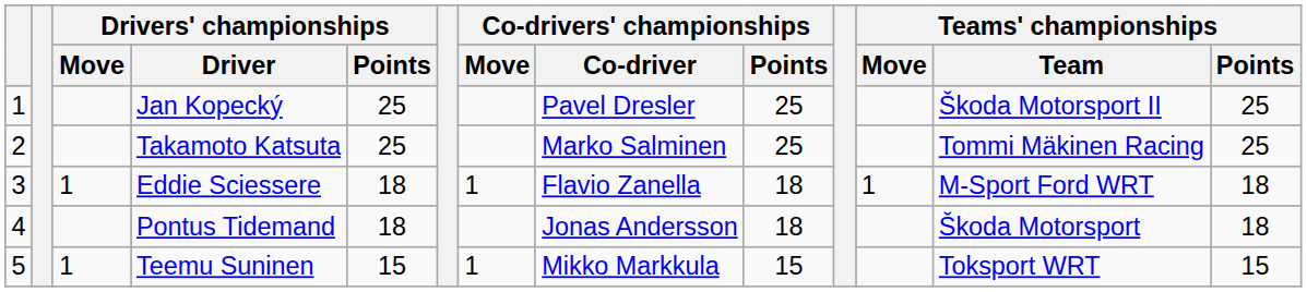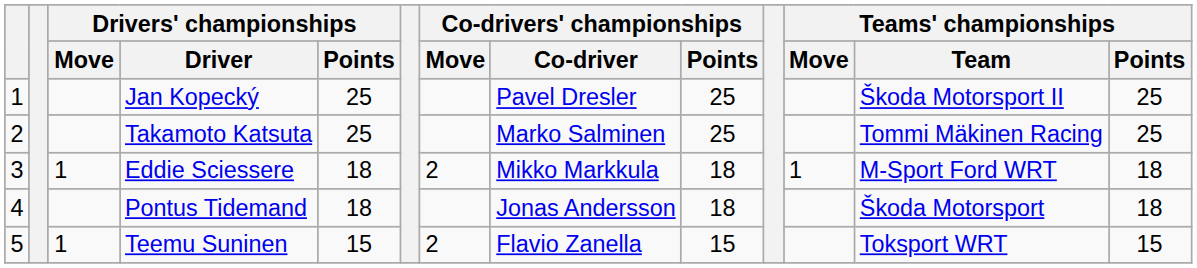 <table class="wikitable" style="font-size:85%;">
 <tr>
 <th rowspan="2"></th>
 <th rowspan="7" style="width:5px;"></th>
 <th colspan="3">Drivers' championships</th>
 <th rowspan="7" style="width:5px;"></th>
 <th colspan="3" nowrap>Co-drivers' championships</th>
 <th rowspan="7" style="width:5px;"></th>
 <th colspan="3" nowrap>Teams' championships</th>
 </tr>
 <tr>
 <th>Move</th>
 <th>Driver</th>
 <th>Points</th>
 <th>Move</th>
 <th>Co-driver</th>
 <th>Points</th>
 <th>Move</th>
 <th>Team</th>
 <th>Points</th>
 </tr>
 <tr>
 <td align="center">1</td>
 <td></td>
 <td><a href='#'>Jan Kopecký</a></td>
 <td align="center">25</td>
 <td></td>
 <td><a href='#'>Pavel Dresler</a></td>
 <td align="center">25</td>
 <td></td>
 <td><a href='#'>Škoda Motorsport II</a></td>
 <td align="center">25</td>
 </tr>
 <tr>
 <td align="center">2</td>
 <td></td>
 <td nowrap><a href='#'>Takamoto Katsuta</a></td>
 <td align="center">25</td>
 <td></td>
 <td><a href='#'>Marko Salminen</a></td>
 <td align="center">25</td>
 <td></td>
 <td nowrap><a href='#'>Tommi Mäkinen Racing</a></td>
 <td align="center">25</td>
 </tr>
 <tr>
 <td align="center">3</td>
 <td> 1</td>
 <td><a href='#'>Eddie Sciessere</a></td>
 <td align="center">18</td>
-<td> 1</td>
-<td><a href='#'>Flavio Zanella</a></td>
+<td> 2</td>
+<td><a href='#'>Mikko Markkula</a></td>
 <td align="center">18</td>
 <td> 1</td>
 <td><a href='#'>M-Sport Ford WRT</a></td>
 <td align="center">18</td>
 </tr>
 <tr>
 <td align="center">4</td>
 <td></td>
 <td><a href='#'>Pontus Tidemand</a></td>
 <td align="center">18</td>
 <td></td>
 <td nowrap><a href='#'>Jonas Andersson</a></td>
 <td align="center">18</td>
 <td></td>
 <td><a href='#'>Škoda Motorsport</a></td>
 <td align="center">18</td>
 </tr>
 <tr>
 <td align="center">5</td>
 <td> 1</td>
 <td><a href='#'>Teemu Suninen</a></td>
 <td align="center">15</td>
-<td> 1</td>
-<td><a href='#'>Mikko Markkula</a></td>
+<td> 2</td>
+<td><a href='#'>Flavio Zanella</a></td>
 <td align="center">15</td>
 <td></td>
 <td><a href='#'>Toksport WRT</a></td>
 <td align="center">15</td>
 </tr>
 </table>
